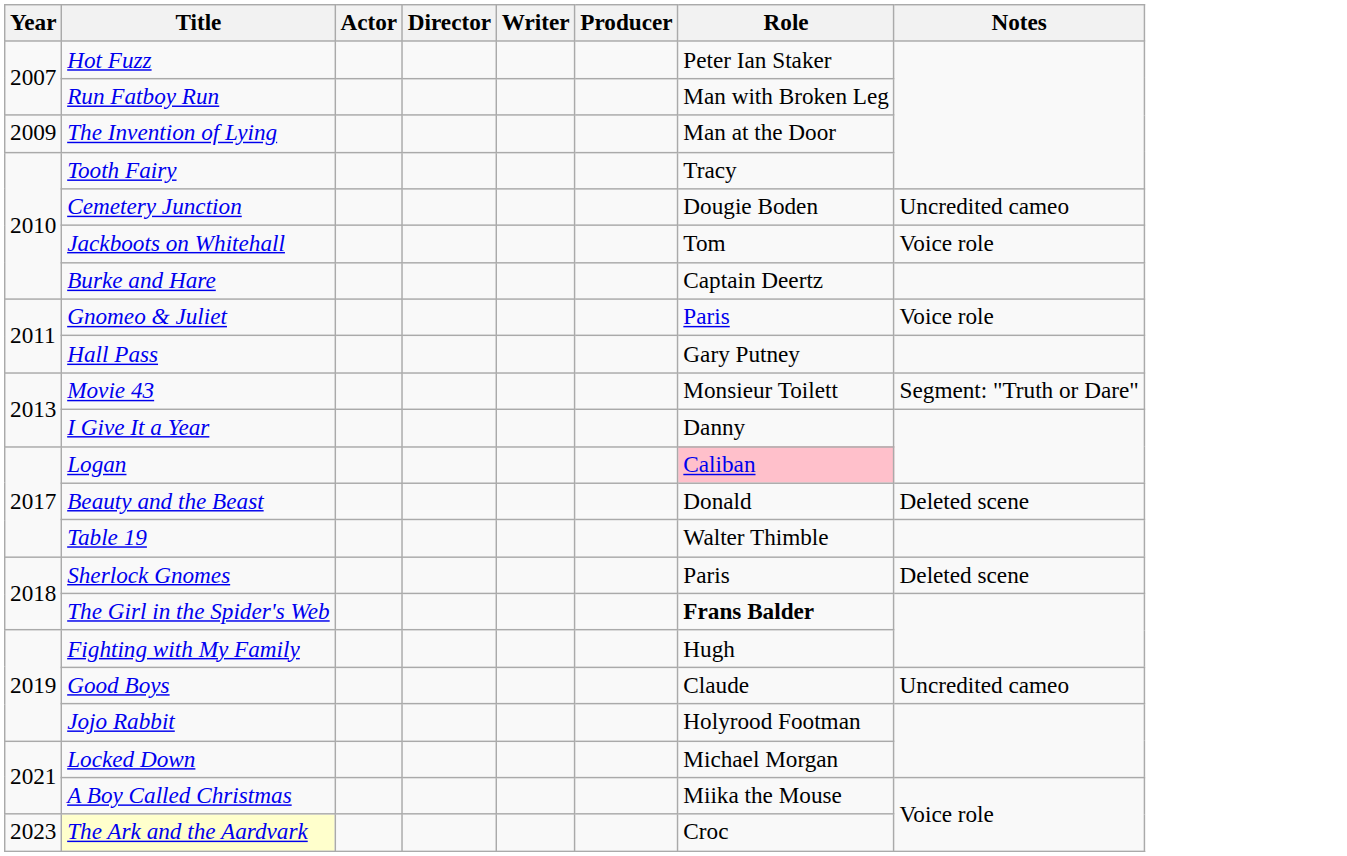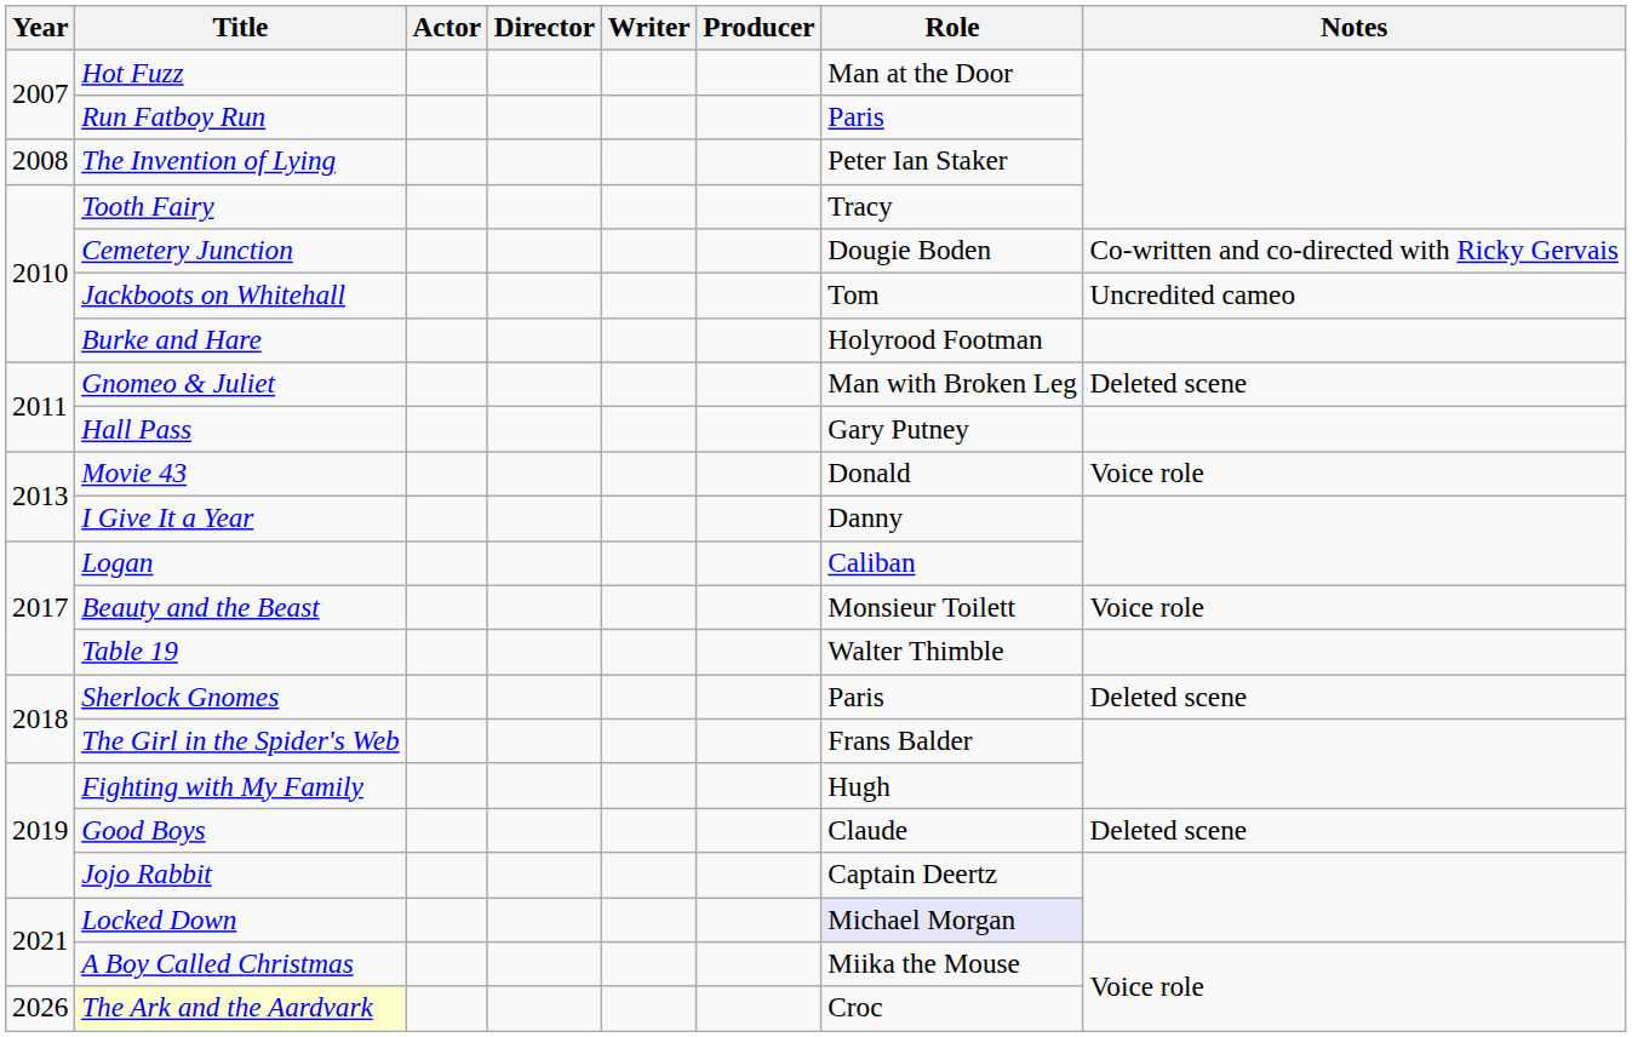 <table class = "wikitable sortable">
 <tr>
 <th>Year</th>
 <th>Title</th>
 <th>Actor</th>
 <th>Director</th>
 <th>Writer</th>
 <th>Producer</th>
 <th>Role</th>
 <th class = "unsortable">Notes</th>
 </tr>
 <tr>
 <td rowspan=2>2007</td>
 <td><em><a href='#'>Hot Fuzz</a></em></td>
 <td></td>
 <td></td>
 <td></td>
 <td></td>
-<td>Peter Ian Staker</td>
+<td>Man at the Door</td>
 </tr>
 <tr>
 <td><em><a href='#'>Run Fatboy Run</a></em></td>
 <td></td>
 <td></td>
 <td></td>
 <td></td>
-<td>Man with Broken Leg</td>
+<td><a href='#'>Paris</a></td>
 </tr>
 <tr>
-<td>2009</td>
+<td>2008</td>
 <td><em><a href='#'>The Invention of Lying</a></em></td>
 <td></td>
 <td></td>
 <td></td>
 <td></td>
-<td>Man at the Door</td>
+<td>Peter Ian Staker</td>
 </tr>
 <tr>
 <td rowspan=4>2010</td>
 <td><em><a href='#'>Tooth Fairy</a></em></td>
 <td></td>
 <td></td>
 <td></td>
 <td></td>
 <td>Tracy</td>
 </tr>
 <tr>
 <td><em><a href='#'>Cemetery Junction</a></em></td>
 <td></td>
 <td></td>
 <td></td>
 <td></td>
 <td>Dougie Boden</td>
-<td>Uncredited cameo</td>
+<td>Co-written and co-directed with <a href='#'>Ricky Gervais</a></td>
 </tr>
 <tr>
 <td><em><a href='#'>Jackboots on Whitehall</a></em></td>
 <td></td>
 <td></td>
 <td></td>
 <td></td>
 <td>Tom</td>
-<td>Voice role</td>
+<td>Uncredited cameo</td>
 </tr>
 <tr>
 <td><em><a href='#'>Burke and Hare</a></em></td>
 <td></td>
 <td></td>
 <td></td>
 <td></td>
-<td>Captain Deertz</td>
+<td>Holyrood Footman</td>
 </tr>
 <tr>
 <td rowspan=2>2011</td>
 <td><em><a href='#'>Gnomeo & Juliet</a></em></td>
 <td></td>
 <td></td>
 <td></td>
 <td></td>
-<td><a href='#'>Paris</a></td>
-<td>Voice role</td>
+<td>Man with Broken Leg</td>
+<td>Deleted scene</td>
 </tr>
 <tr>
 <td><em><a href='#'>Hall Pass</a></em></td>
 <td></td>
 <td></td>
 <td></td>
 <td></td>
 <td>Gary Putney</td>
 </tr>
 <tr>
 <td rowspan=2>2013</td>
 <td><em><a href='#'>Movie 43</a></em></td>
 <td></td>
 <td></td>
 <td></td>
 <td></td>
-<td>Monsieur Toilett</td>
-<td>Segment: "Truth or Dare"</td>
+<td>Donald</td>
+<td>Voice role</td>
 </tr>
 <tr>
 <td><em><a href='#'>I Give It a Year</a></em></td>
 <td></td>
 <td></td>
 <td></td>
 <td></td>
 <td>Danny</td>
 </tr>
 <tr>
 <td rowspan=3>2017</td>
 <td><em><a href='#'>Logan</a></em></td>
 <td></td>
 <td></td>
 <td></td>
 <td></td>
-<td style="background: pink;"><a href='#'>Caliban</a></td>
+<td><a href='#'>Caliban</a></td>
 </tr>
 <tr>
 <td><em><a href='#'>Beauty and the Beast</a></em></td>
 <td></td>
 <td></td>
 <td></td>
 <td></td>
-<td>Donald</td>
-<td>Deleted scene</td>
+<td>Monsieur Toilett</td>
+<td>Voice role</td>
 </tr>
 <tr>
 <td><em><a href='#'>Table 19</a></em></td>
 <td></td>
 <td></td>
 <td></td>
 <td></td>
 <td>Walter Thimble</td>
 </tr>
 <tr>
 <td rowspan=2>2018</td>
 <td><em><a href='#'>Sherlock Gnomes</a></em></td>
 <td></td>
 <td></td>
 <td></td>
 <td></td>
 <td>Paris</td>
 <td>Deleted scene</td>
 </tr>
 <tr>
 <td><em><a href='#'>The Girl in the Spider's Web</a></em></td>
 <td></td>
 <td></td>
 <td></td>
 <td></td>
-<td><strong>Frans Balder</strong></td>
+<td>Frans Balder</td>
 </tr>
 <tr>
 <td rowspan=3>2019</td>
 <td><em><a href='#'>Fighting with My Family</a></em></td>
 <td></td>
 <td></td>
 <td></td>
 <td></td>
 <td>Hugh</td>
 </tr>
 <tr>
 <td><em><a href='#'>Good Boys</a></em></td>
 <td></td>
 <td></td>
 <td></td>
 <td></td>
 <td>Claude</td>
-<td>Uncredited cameo</td>
+<td>Deleted scene</td>
 </tr>
 <tr>
 <td><em><a href='#'>Jojo Rabbit</a></em></td>
 <td></td>
 <td></td>
 <td></td>
 <td></td>
-<td>Holyrood Footman</td>
+<td>Captain Deertz</td>
 </tr>
 <tr>
 <td rowspan=2>2021</td>
 <td><em><a href='#'>Locked Down</a></em></td>
 <td></td>
 <td></td>
 <td></td>
 <td></td>
-<td>Michael Morgan</td>
+<td style="background: lavender;">Michael Morgan</td>
 </tr>
 <tr>
 <td><em><a href='#'>A Boy Called Christmas</a></em></td>
 <td></td>
 <td></td>
 <td></td>
 <td></td>
 <td>Miika the Mouse</td>
 <td rowspan=2>Voice role</td>
 </tr>
 <tr>
-<td>2023</td>
+<td>2026</td>
 <td style="background:#FFFFCC;"><em><a href='#'>The Ark and the Aardvark</a></em> </td>
 <td></td>
 <td></td>
 <td></td>
 <td></td>
 <td>Croc</td>
 </tr>
 <tr>
 </tr>
 </table>
